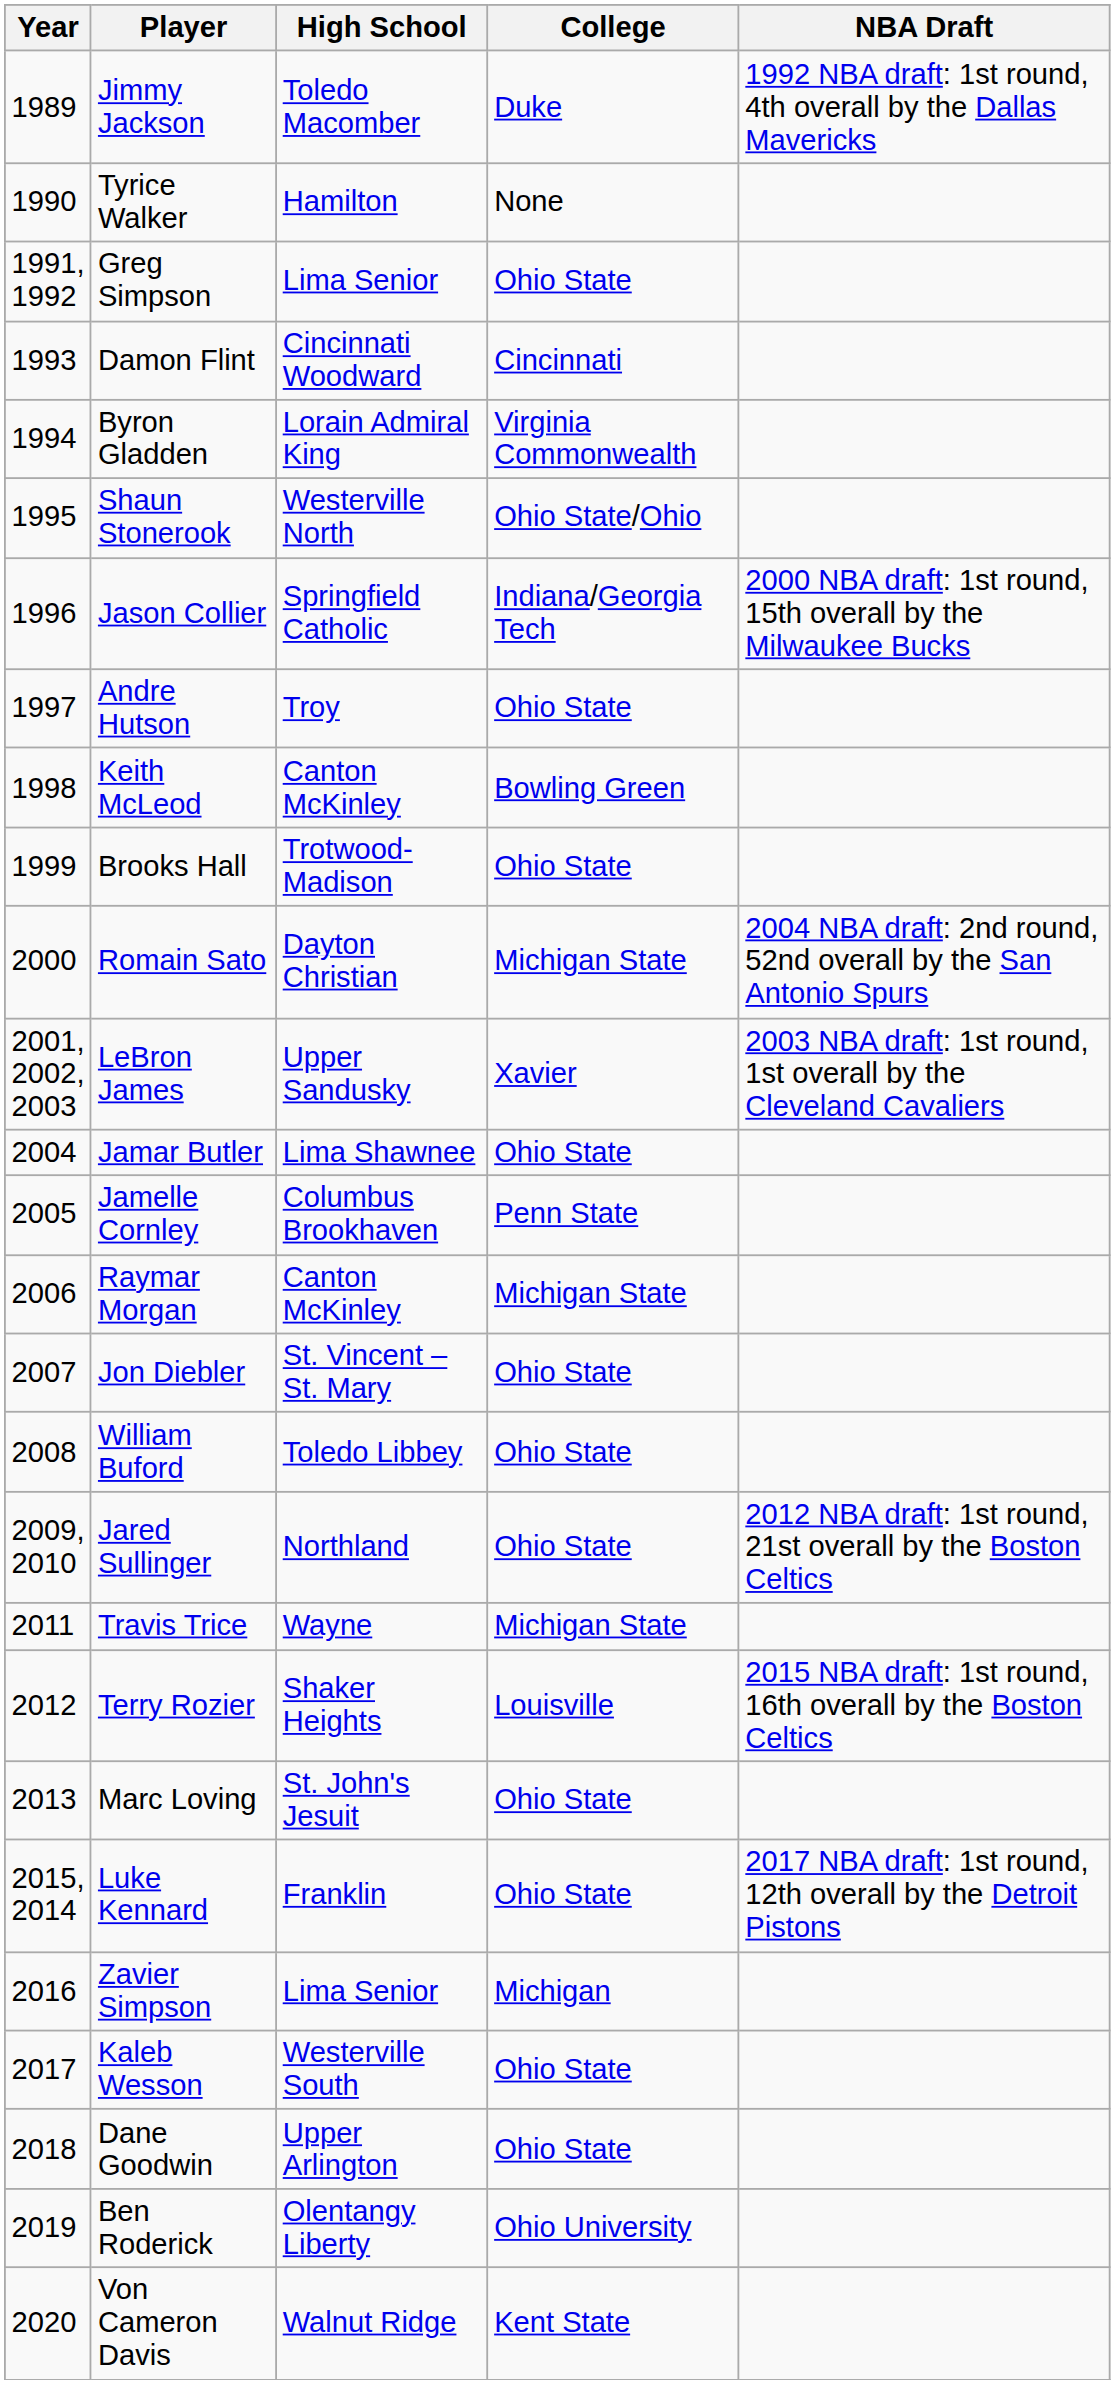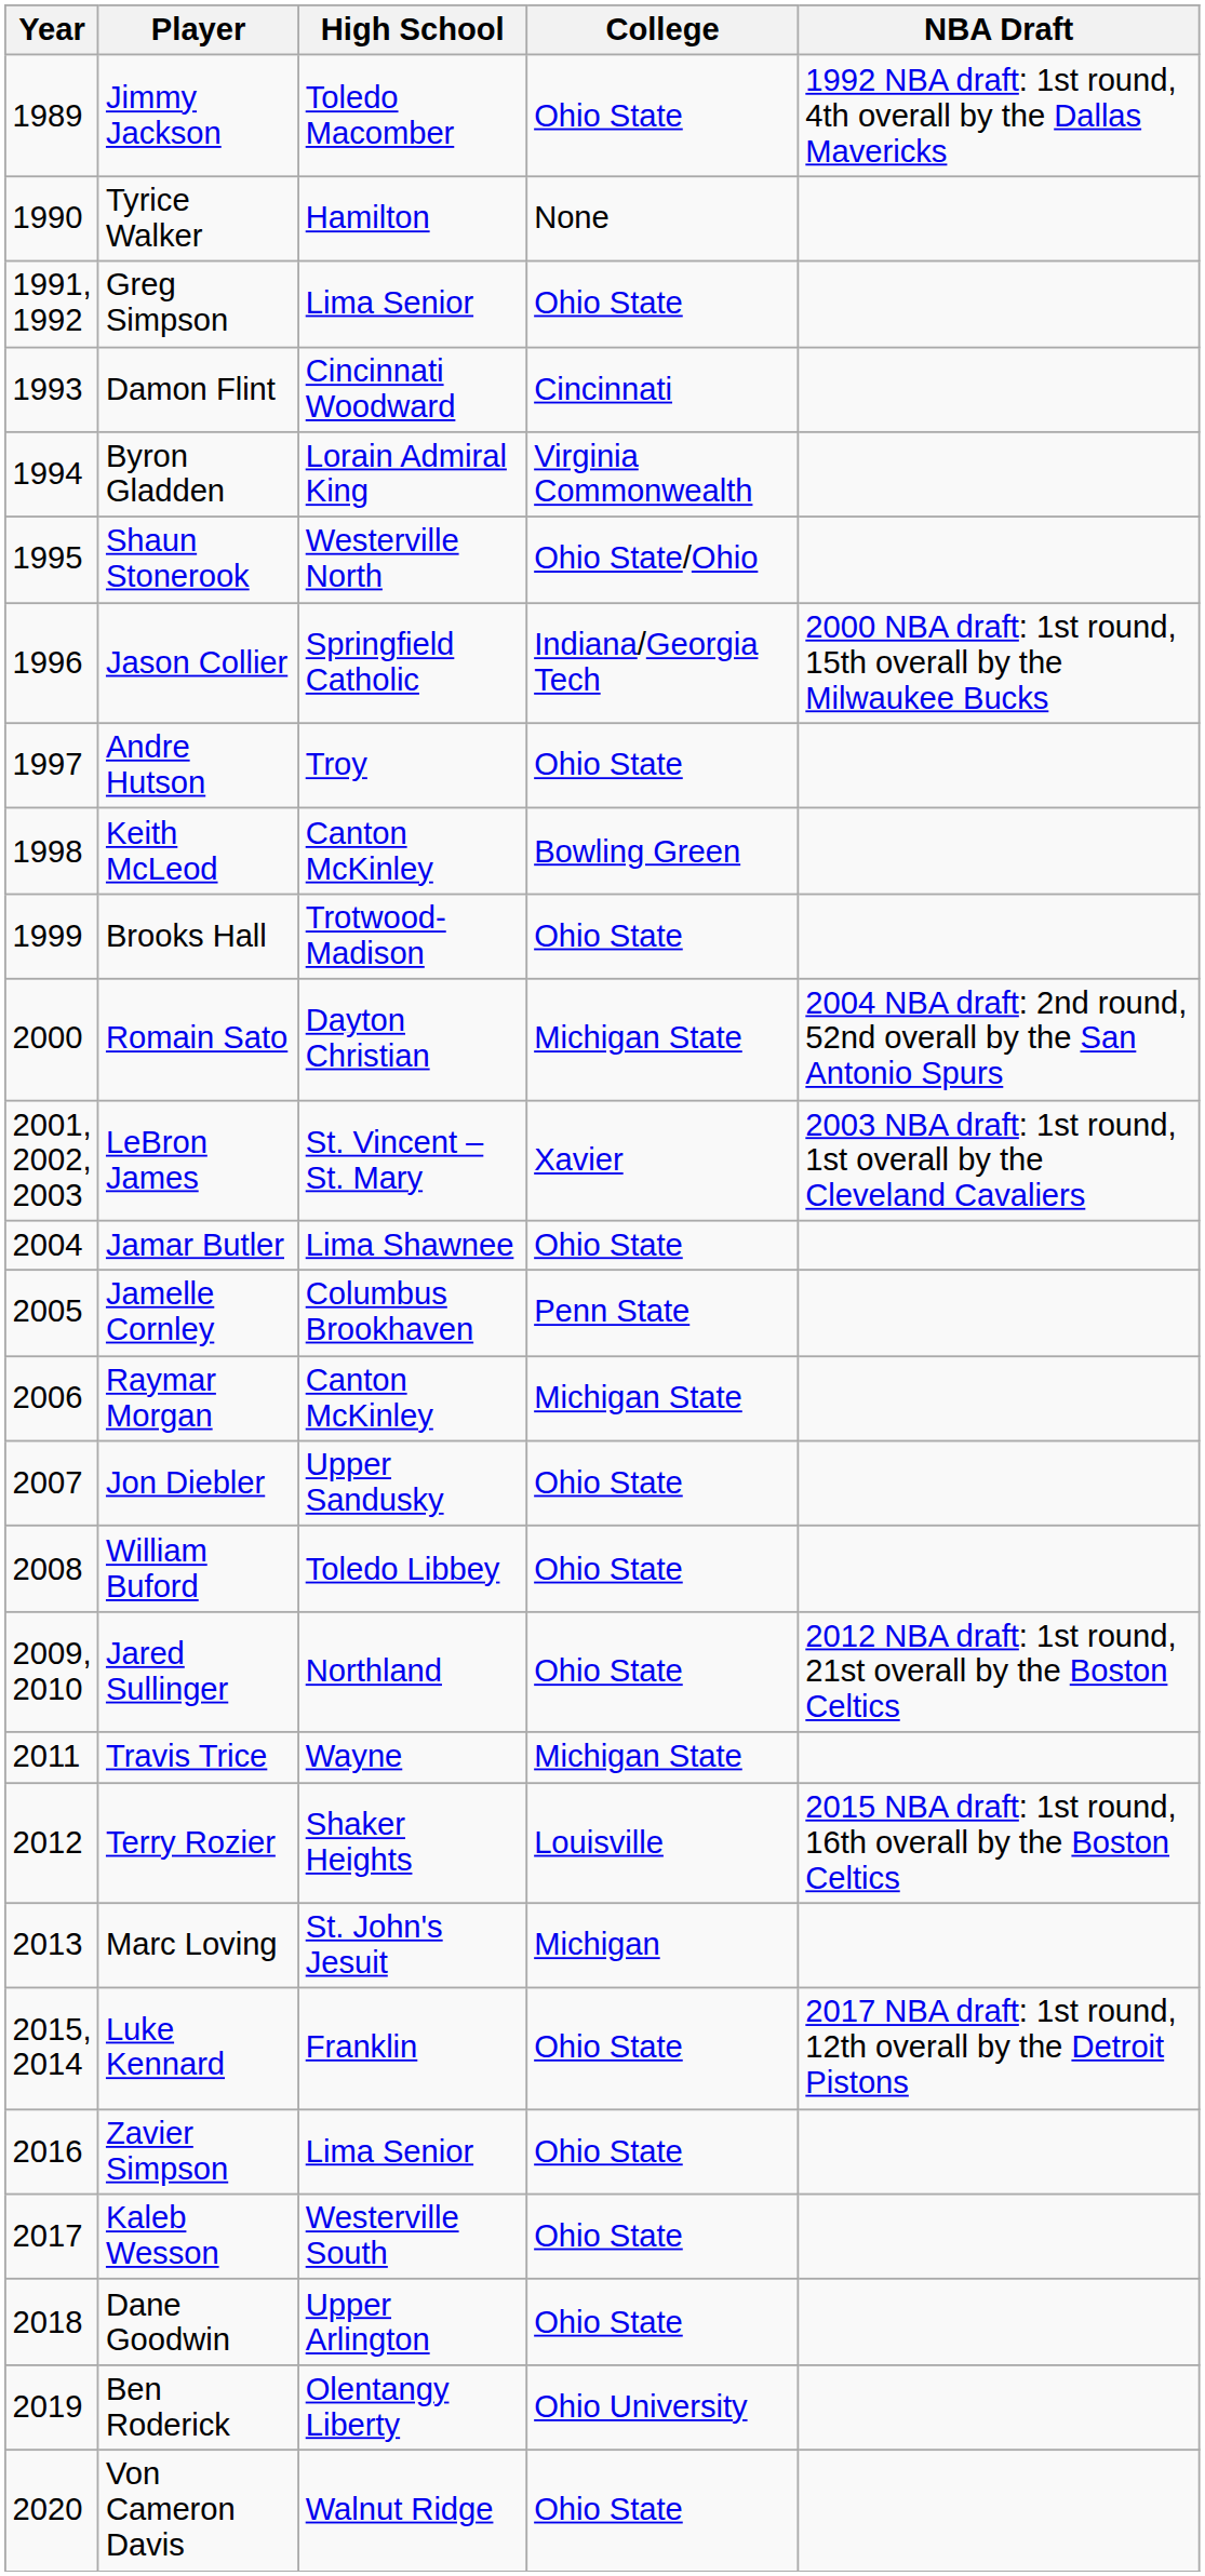 <table class="wikitable sortable">
 <tr>
 <th>Year</th>
 <th>Player</th>
 <th>High School</th>
 <th>College</th>
 <th>NBA Draft</th>
 </tr>
 <tr>
 <td>1989</td>
 <td><a href='#'>Jimmy Jackson</a></td>
 <td><a href='#'>Toledo Macomber</a></td>
-<td><a href='#'>Duke</a></td>
+<td><a href='#'>Ohio State</a></td>
 <td><a href='#'>1992 NBA draft</a>: 1st round, 4th overall by the <a href='#'>Dallas Mavericks</a></td>
 </tr>
 <tr>
 <td>1990</td>
 <td>Tyrice Walker</td>
 <td><a href='#'>Hamilton</a></td>
 <td>None</td>
 <td></td>
 </tr>
 <tr>
 <td>1991,<br>1992</td>
 <td>Greg Simpson</td>
 <td><a href='#'>Lima Senior</a></td>
 <td><a href='#'>Ohio State</a></td>
 <td></td>
 </tr>
 <tr>
 <td>1993</td>
 <td>Damon Flint</td>
 <td><a href='#'>Cincinnati Woodward</a></td>
 <td><a href='#'>Cincinnati</a></td>
 <td></td>
 </tr>
 <tr>
 <td>1994</td>
 <td>Byron Gladden</td>
 <td><a href='#'>Lorain Admiral King</a></td>
 <td><a href='#'>Virginia Commonwealth</a></td>
 <td></td>
 </tr>
 <tr>
 <td>1995</td>
 <td><a href='#'>Shaun Stonerook</a></td>
 <td><a href='#'>Westerville North</a></td>
 <td><a href='#'>Ohio State</a>/<a href='#'>Ohio</a></td>
 <td></td>
 </tr>
 <tr>
 <td>1996</td>
 <td><a href='#'>Jason Collier</a></td>
 <td><a href='#'>Springfield Catholic</a></td>
 <td><a href='#'>Indiana</a>/<a href='#'>Georgia Tech</a></td>
 <td><a href='#'>2000 NBA draft</a>: 1st round, 15th overall by the <a href='#'>Milwaukee Bucks</a></td>
 </tr>
 <tr>
 <td>1997</td>
 <td><a href='#'>Andre Hutson</a></td>
 <td><a href='#'>Troy</a></td>
 <td><a href='#'>Ohio State</a></td>
 <td></td>
 </tr>
 <tr>
 <td>1998</td>
 <td><a href='#'>Keith McLeod</a></td>
 <td><a href='#'>Canton McKinley</a></td>
 <td><a href='#'>Bowling Green</a></td>
 <td></td>
 </tr>
 <tr>
 <td>1999</td>
 <td>Brooks Hall</td>
 <td><a href='#'>Trotwood-Madison</a></td>
 <td><a href='#'>Ohio State</a></td>
 <td></td>
 </tr>
 <tr>
 <td>2000</td>
 <td><a href='#'>Romain Sato</a></td>
 <td><a href='#'>Dayton Christian</a></td>
 <td><a href='#'>Michigan State</a></td>
 <td><a href='#'>2004 NBA draft</a>: 2nd round, 52nd overall by the <a href='#'>San Antonio Spurs</a></td>
 </tr>
 <tr>
 <td>2001,<br>2002,<br>2003</td>
 <td><a href='#'>LeBron James</a></td>
-<td><a href='#'>Upper Sandusky</a></td>
+<td><a href='#'>St. Vincent – St. Mary</a></td>
 <td><a href='#'>Xavier</a></td>
 <td><a href='#'>2003 NBA draft</a>: 1st round, 1st overall by the <a href='#'>Cleveland Cavaliers</a></td>
 </tr>
 <tr>
 <td>2004</td>
 <td><a href='#'>Jamar Butler</a></td>
 <td><a href='#'>Lima Shawnee</a></td>
 <td><a href='#'>Ohio State</a></td>
 <td></td>
 </tr>
 <tr>
 <td>2005</td>
 <td><a href='#'>Jamelle Cornley</a></td>
 <td><a href='#'>Columbus Brookhaven</a></td>
 <td><a href='#'>Penn State</a></td>
 <td></td>
 </tr>
 <tr>
 <td>2006</td>
 <td><a href='#'>Raymar Morgan</a></td>
 <td><a href='#'>Canton McKinley</a></td>
 <td><a href='#'>Michigan State</a></td>
 <td></td>
 </tr>
 <tr>
 <td>2007</td>
 <td><a href='#'>Jon Diebler</a></td>
-<td><a href='#'>St. Vincent – St. Mary</a></td>
+<td><a href='#'>Upper Sandusky</a></td>
 <td><a href='#'>Ohio State</a></td>
 <td></td>
 </tr>
 <tr>
 <td>2008</td>
 <td><a href='#'>William Buford</a></td>
 <td><a href='#'>Toledo Libbey</a></td>
 <td><a href='#'>Ohio State</a></td>
 <td></td>
 </tr>
 <tr>
 <td>2009,<br>2010</td>
 <td><a href='#'>Jared Sullinger</a></td>
 <td><a href='#'>Northland</a></td>
 <td><a href='#'>Ohio State</a></td>
 <td><a href='#'>2012 NBA draft</a>: 1st round, 21st overall by the <a href='#'>Boston Celtics</a></td>
 </tr>
 <tr>
 <td>2011</td>
 <td><a href='#'>Travis Trice</a></td>
 <td><a href='#'>Wayne</a></td>
 <td><a href='#'>Michigan State</a></td>
 <td></td>
 </tr>
 <tr>
 <td>2012</td>
 <td><a href='#'>Terry Rozier</a></td>
 <td><a href='#'>Shaker Heights</a></td>
 <td><a href='#'>Louisville</a></td>
 <td><a href='#'>2015 NBA draft</a>: 1st round, 16th overall by the <a href='#'>Boston Celtics</a></td>
 </tr>
 <tr>
 <td>2013</td>
 <td>Marc Loving</td>
 <td><a href='#'>St. John's Jesuit</a></td>
-<td><a href='#'>Ohio State</a></td>
+<td><a href='#'>Michigan</a></td>
 <td></td>
 </tr>
 <tr>
 <td>2015,<br>2014</td>
 <td><a href='#'>Luke Kennard</a></td>
 <td><a href='#'>Franklin</a></td>
 <td><a href='#'>Ohio State</a></td>
 <td><a href='#'>2017 NBA draft</a>: 1st round, 12th overall by the <a href='#'>Detroit Pistons</a></td>
 </tr>
 <tr>
 <td>2016</td>
 <td><a href='#'>Zavier Simpson</a></td>
 <td><a href='#'>Lima Senior</a></td>
-<td><a href='#'>Michigan</a></td>
+<td><a href='#'>Ohio State</a></td>
 <td></td>
 </tr>
 <tr>
 <td>2017</td>
 <td><a href='#'>Kaleb Wesson</a></td>
 <td><a href='#'>Westerville South</a></td>
 <td><a href='#'>Ohio State</a></td>
 <td></td>
 </tr>
 <tr>
 <td>2018</td>
 <td>Dane Goodwin</td>
 <td><a href='#'>Upper Arlington</a></td>
 <td><a href='#'>Ohio State</a></td>
 <td></td>
 </tr>
 <tr>
 <td>2019</td>
 <td>Ben Roderick</td>
 <td><a href='#'>Olentangy Liberty</a></td>
 <td><a href='#'>Ohio University</a></td>
 <td></td>
 </tr>
 <tr>
 <td>2020</td>
 <td>Von Cameron Davis</td>
 <td><a href='#'>Walnut Ridge</a></td>
-<td><a href='#'>Kent State</a></td>
+<td><a href='#'>Ohio State</a></td>
 <td></td>
 </tr>
 <tr>
 </tr>
 </table>
